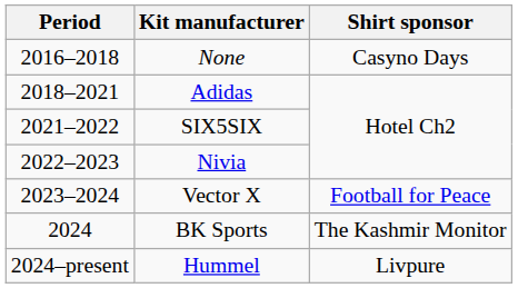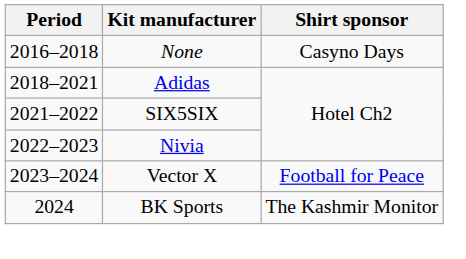 <table class="wikitable" style="text-align:center;margin-left:1em;float:center">
 <tr>
 <th>Period</th>
 <th>Kit manufacturer</th>
 <th>Shirt sponsor</th>
 </tr>
 <tr>
 <td>2016–2018</td>
 <td><em>None</em></td>
 <td>Casyno Days</td>
 </tr>
 <tr>
 <td>2018–2021</td>
 <td><a href='#'>Adidas</a></td>
 <td rowspan="3">Hotel Ch2</td>
 </tr>
 <tr>
 <td>2021–2022</td>
 <td>SIX5SIX</td>
 </tr>
 <tr>
 <td>2022–2023</td>
 <td><a href='#'>Nivia</a></td>
 </tr>
 <tr>
 <td>2023–2024</td>
 <td>Vector X</td>
 <td><a href='#'>Football for Peace</a></td>
 </tr>
 <tr>
 <td>2024</td>
 <td>BK Sports</td>
 <td>The Kashmir Monitor</td>
 </tr>
-<tr>
-<td>2024–present</td>
-<td><a href='#'>Hummel</a></td>
-<td>Livpure</td>
-</tr>
 </table>
